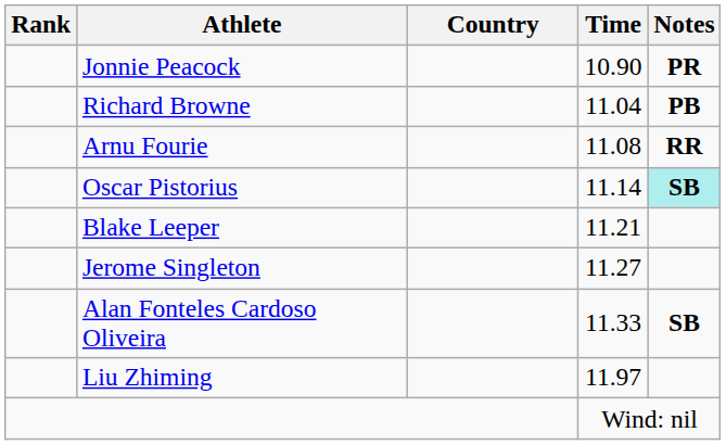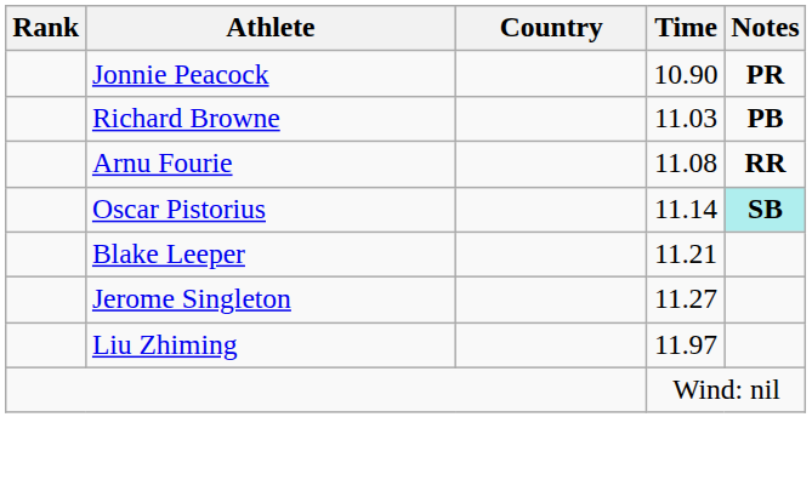 <table class="wikitable sortable" style="text-align:center">
 <tr>
 <th>Rank</th>
 <th style="width:200px">Athlete</th>
 <th style="width:100px">Country</th>
 <th>Time</th>
 <th>Notes</th>
 </tr>
 <tr>
 <td></td>
 <td style="text-align:left;"><a href='#'>Jonnie Peacock</a></td>
 <td style="text-align:left;"></td>
 <td>10.90</td>
 <td><strong>PR</strong></td>
 </tr>
 <tr>
 <td></td>
 <td style="text-align:left;"><a href='#'>Richard Browne</a></td>
 <td style="text-align:left;"></td>
-<td>11.04</td>
+<td>11.03</td>
 <td><strong>PB</strong></td>
 </tr>
 <tr>
 <td></td>
 <td style="text-align:left;"><a href='#'>Arnu Fourie</a></td>
 <td style="text-align:left;"></td>
 <td>11.08</td>
 <td><strong>RR</strong></td>
 </tr>
 <tr>
 <td></td>
 <td style="text-align:left;"><a href='#'>Oscar Pistorius</a></td>
 <td style="text-align:left;"></td>
 <td>11.14</td>
 <td style="background: paleturquoise;"><strong>SB</strong></td>
 </tr>
 <tr>
 <td></td>
 <td style="text-align:left;"><a href='#'>Blake Leeper</a></td>
 <td style="text-align:left;"></td>
 <td>11.21</td>
 <td></td>
 </tr>
 <tr>
 <td></td>
 <td style="text-align:left;"><a href='#'>Jerome Singleton</a></td>
 <td style="text-align:left;"></td>
 <td>11.27</td>
 <td></td>
 </tr>
 <tr>
 <td></td>
-<td style="text-align:left;"><a href='#'>Alan Fonteles Cardoso Oliveira</a></td>
-<td style="text-align:left;"></td>
-<td>11.33</td>
-<td><strong>SB</strong></td>
-</tr>
-<tr>
-<td></td>
 <td style="text-align:left;"><a href='#'>Liu Zhiming</a></td>
 <td style="text-align:left;"></td>
 <td>11.97</td>
 <td></td>
 </tr>
 <tr class="sortbottom">
 <td colspan="3"></td>
 <td colspan="2">Wind: nil</td>
 </tr>
 </table>
